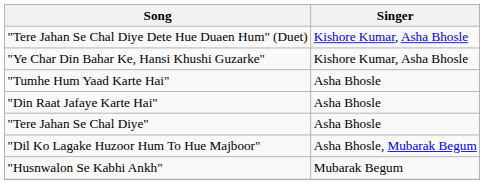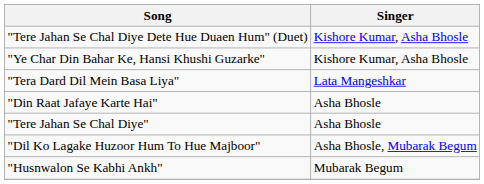 <table class="wikitable" style="font-size:95%">
 <tr>
 <th>Song</th>
 <th>Singer</th>
 </tr>
 <tr>
 <td>"Tere Jahan Se Chal Diye Dete Hue Duaen Hum" (Duet)</td>
 <td><a href='#'>Kishore Kumar</a>, <a href='#'>Asha Bhosle</a></td>
 </tr>
 <tr>
 <td>"Ye Char Din Bahar Ke, Hansi Khushi Guzarke"</td>
 <td>Kishore Kumar, Asha Bhosle</td>
 </tr>
 <tr>
-<td>"Tumhe Hum Yaad Karte Hai"</td>
-<td>Asha Bhosle</td>
+<td>"Tera Dard Dil Mein Basa Liya"</td>
+<td><a href='#'>Lata Mangeshkar</a></td>
 </tr>
 <tr>
 <td>"Din Raat Jafaye Karte Hai"</td>
 <td>Asha Bhosle</td>
 </tr>
 <tr>
 <td>"Tere Jahan Se Chal Diye"</td>
 <td>Asha Bhosle</td>
 </tr>
 <tr>
 <td>"Dil Ko Lagake Huzoor Hum To Hue Majboor"</td>
 <td>Asha Bhosle, <a href='#'>Mubarak Begum</a></td>
 </tr>
 <tr>
 <td>"Husnwalon Se Kabhi Ankh"</td>
 <td>Mubarak Begum</td>
 </tr>
 <tr>
 </tr>
 </table>
